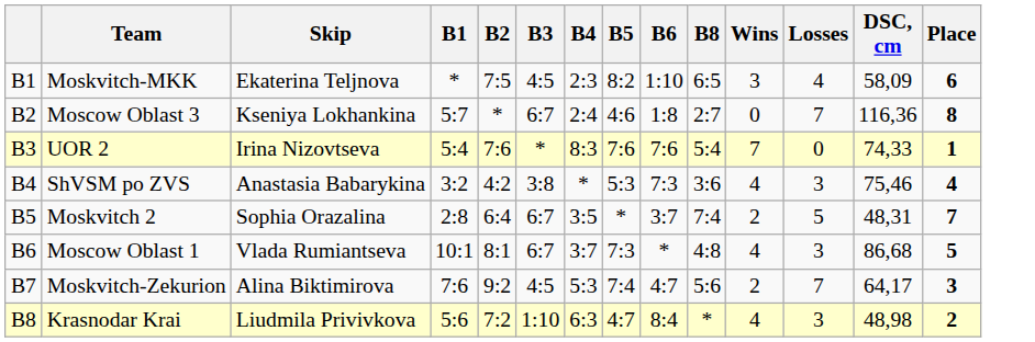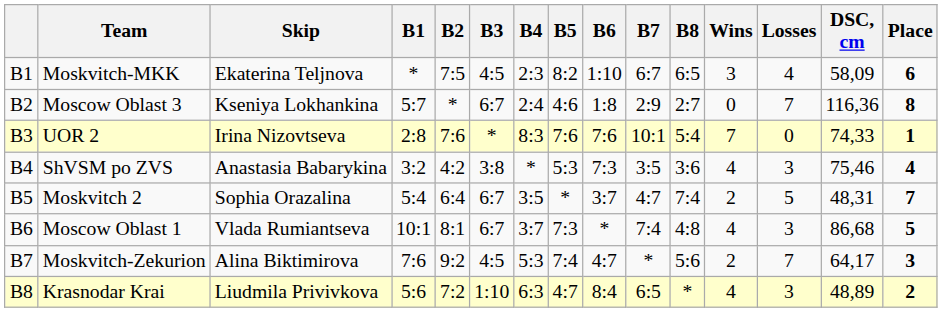 <table class=wikitable style="text-align: center;">
 <tr>
 <th width=20></th>
 <th>Team</th>
 <th>Skip</th>
 <th width=20>B1</th>
 <th width=20>B2</th>
 <th width=20>B3</th>
 <th width=20>B4</th>
 <th width=20>B5</th>
 <th width=20>B6</th>
+<th width=20>B7</th>
 <th width=20>B8</th>
 <th width=20>Wins</th>
 <th width=20>Losses</th>
 <th width=30>DSC, <a href='#'>cm</a></th>
 <th width=20>Place</th>
 </tr>
 <tr>
 <td>B1</td>
 <td align="left">Moskvitch-MKK</td>
 <td align="left">Ekaterina Teljnova</td>
 <td>*</td>
 <td>7:5</td>
 <td>4:5</td>
 <td>2:3</td>
 <td>8:2</td>
 <td>1:10</td>
+<td>6:7</td>
 <td>6:5</td>
 <td>3</td>
 <td>4</td>
 <td>58,09</td>
 <td><strong>6</strong></td>
 </tr>
 <tr>
 <td>B2</td>
 <td align="left">Moscow Oblast 3</td>
 <td align="left">Kseniya Lokhankina</td>
 <td>5:7</td>
 <td>*</td>
 <td>6:7</td>
 <td>2:4</td>
 <td>4:6</td>
 <td>1:8</td>
+<td>2:9</td>
 <td>2:7</td>
 <td>0</td>
 <td>7</td>
 <td>116,36</td>
 <td><strong>8</strong></td>
 </tr>
 <tr bgcolor=#ffc>
 <td>B3</td>
 <td align="left">UOR 2</td>
 <td align="left">Irina Nizovtseva</td>
-<td>5:4</td>
+<td>2:8</td>
 <td>7:6</td>
 <td>*</td>
 <td>8:3</td>
 <td>7:6</td>
 <td>7:6</td>
+<td>10:1</td>
 <td>5:4</td>
 <td>7</td>
 <td>0</td>
 <td>74,33</td>
 <td><strong>1</strong></td>
 </tr>
 <tr>
 <td>B4</td>
 <td align="left">ShVSM po ZVS</td>
 <td align="left">Anastasia Babarykina</td>
 <td>3:2</td>
 <td>4:2</td>
 <td>3:8</td>
 <td>*</td>
 <td>5:3</td>
 <td>7:3</td>
+<td>3:5</td>
 <td>3:6</td>
 <td>4</td>
 <td>3</td>
 <td>75,46</td>
 <td><strong>4</strong></td>
 </tr>
 <tr>
 <td>B5</td>
 <td align="left">Moskvitch 2</td>
 <td align="left">Sophia Orazalina</td>
-<td>2:8</td>
+<td>5:4</td>
 <td>6:4</td>
 <td>6:7</td>
 <td>3:5</td>
 <td>*</td>
 <td>3:7</td>
+<td>4:7</td>
 <td>7:4</td>
 <td>2</td>
 <td>5</td>
 <td>48,31</td>
 <td><strong>7</strong></td>
 </tr>
 <tr>
 <td>B6</td>
 <td align="left">Moscow Oblast 1</td>
 <td align="left">Vlada Rumiantseva</td>
 <td>10:1</td>
 <td>8:1</td>
 <td>6:7</td>
 <td>3:7</td>
 <td>7:3</td>
 <td>*</td>
+<td>7:4</td>
 <td>4:8</td>
 <td>4</td>
 <td>3</td>
 <td>86,68</td>
 <td><strong>5</strong></td>
 </tr>
 <tr>
 <td>B7</td>
 <td align="left">Moskvitch-Zekurion</td>
 <td align="left">Alina Biktimirova</td>
 <td>7:6</td>
 <td>9:2</td>
 <td>4:5</td>
 <td>5:3</td>
 <td>7:4</td>
 <td>4:7</td>
+<td>*</td>
 <td>5:6</td>
 <td>2</td>
 <td>7</td>
 <td>64,17</td>
 <td><strong>3</strong></td>
 </tr>
 <tr bgcolor=#ffc>
 <td>B8</td>
 <td align="left">Krasnodar Krai</td>
 <td align="left">Liudmila Privivkova</td>
 <td>5:6</td>
 <td>7:2</td>
 <td>1:10</td>
 <td>6:3</td>
 <td>4:7</td>
 <td>8:4</td>
+<td>6:5</td>
 <td>*</td>
 <td>4</td>
 <td>3</td>
-<td>48,98</td>
+<td>48,89</td>
 <td><strong>2</strong></td>
 </tr>
 </table>
